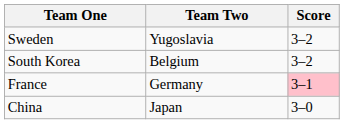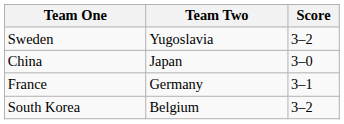 <table class="wikitable">
 <tr>
 <th width=150>Team One</th>
 <th width=150>Team Two</th>
 <th width=50>Score</th>
 </tr>
 <tr>
 <td>Sweden</td>
 <td>Yugoslavia</td>
 <td>3–2</td>
 </tr>
 <tr>
+<td>China</td>
+<td>Japan</td>
+<td>3–0</td>
+</tr>
+<tr>
+<td>France</td>
+<td>Germany</td>
+<td>3–1</td>
+</tr>
+<tr>
 <td>South Korea</td>
 <td>Belgium</td>
 <td>3–2</td>
 </tr>
-<tr>
-<td>France</td>
-<td>Germany</td>
-<td style="background: pink;">3–1</td>
-</tr>
-<tr>
-<td>China</td>
-<td>Japan</td>
-<td>3–0</td>
-</tr>
 </table>
